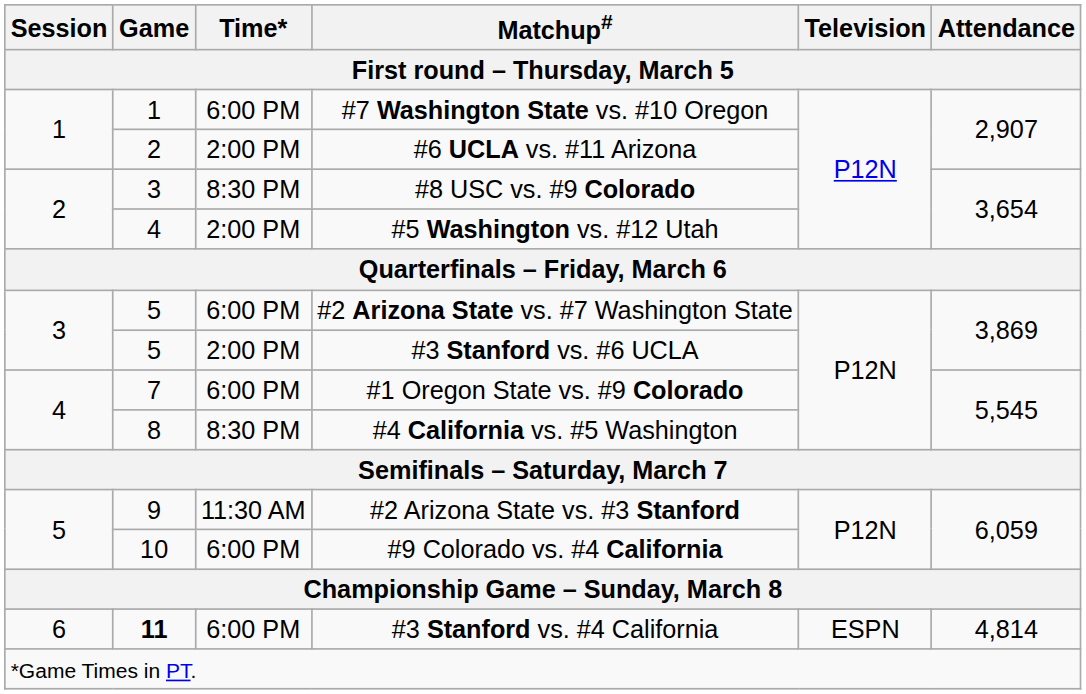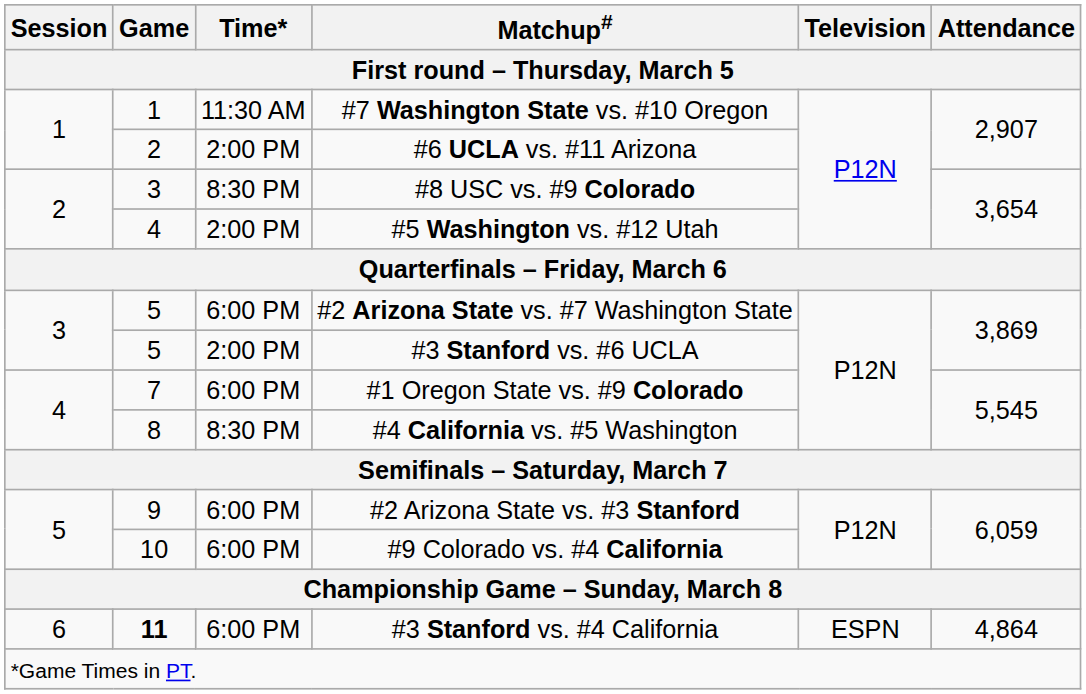 <table class="wikitable" style="font-size: 95%; text-align:center;">
 <tr>
 <th>Session</th>
 <th>Game</th>
 <th>Time*</th>
 <th>Matchup<sup>#</sup></th>
 <th>Television</th>
 <th>Attendance</th>
 </tr>
 <tr>
 <th colspan=7>First round – Thursday, March 5</th>
 </tr>
 <tr>
 <td rowspan=2>1</td>
 <td>1</td>
-<td>6:00 PM</td>
+<td>11:30 AM</td>
 <td>#7 <strong>Washington State</strong> vs. #10 Oregon</td>
 <td rowspan=4><a href='#'>P12N</a></td>
 <td rowspan=2>2,907</td>
 </tr>
 <tr>
 <td>2</td>
 <td>2:00 PM</td>
 <td>#6 <strong>UCLA</strong> vs. #11 Arizona</td>
 </tr>
 <tr>
 <td rowspan=2>2</td>
 <td>3</td>
 <td>8:30 PM</td>
 <td>#8 USC vs. #9 <strong>Colorado</strong></td>
 <td rowspan=2>3,654</td>
 </tr>
 <tr>
 <td>4</td>
 <td>2:00 PM</td>
 <td>#5 <strong>Washington</strong> vs. #12 Utah</td>
 </tr>
 <tr>
 <th colspan=7>Quarterfinals – Friday, March 6</th>
 </tr>
 <tr>
 <td rowspan=2>3</td>
 <td>5</td>
 <td>6:00 PM</td>
 <td>#2 <strong>Arizona State</strong> vs. #7 Washington State</td>
 <td rowspan=4>P12N</td>
 <td rowspan=2>3,869</td>
 </tr>
 <tr>
 <td>5</td>
 <td>2:00 PM</td>
 <td>#3 <strong>Stanford</strong> vs. #6 UCLA</td>
 </tr>
 <tr>
 <td rowspan=2>4</td>
 <td>7</td>
 <td>6:00 PM</td>
 <td>#1 Oregon State vs. #9 <strong>Colorado</strong></td>
 <td rowspan=2>5,545</td>
 </tr>
 <tr>
 <td>8</td>
 <td>8:30 PM</td>
 <td>#4 <strong>California</strong> vs. #5 Washington</td>
 </tr>
 <tr>
 <th colspan=7>Semifinals – Saturday, March 7</th>
 </tr>
 <tr>
 <td rowspan=2>5</td>
 <td>9</td>
-<td>11:30 AM</td>
+<td>6:00 PM</td>
 <td>#2 Arizona State vs. #3 <strong>Stanford</strong></td>
 <td rowspan=2>P12N</td>
 <td rowspan=2>6,059</td>
 </tr>
 <tr>
 <td>10</td>
 <td>6:00 PM</td>
 <td>#9 Colorado vs. #4 <strong>California</strong></td>
 </tr>
 <tr>
 <th colspan=7>Championship Game – Sunday, March 8</th>
 </tr>
 <tr>
 <td>6</td>
 <td><strong>11</strong></td>
 <td>6:00 PM</td>
 <td>#3 <strong>Stanford</strong> vs. #4 California</td>
 <td>ESPN</td>
-<td>4,814</td>
+<td>4,864</td>
 </tr>
 <tr>
 <td colspan="6" style="text-align:left;"><small>*Game Times in <a href='#'>PT</a>.</small></td>
 </tr>
 </table>
